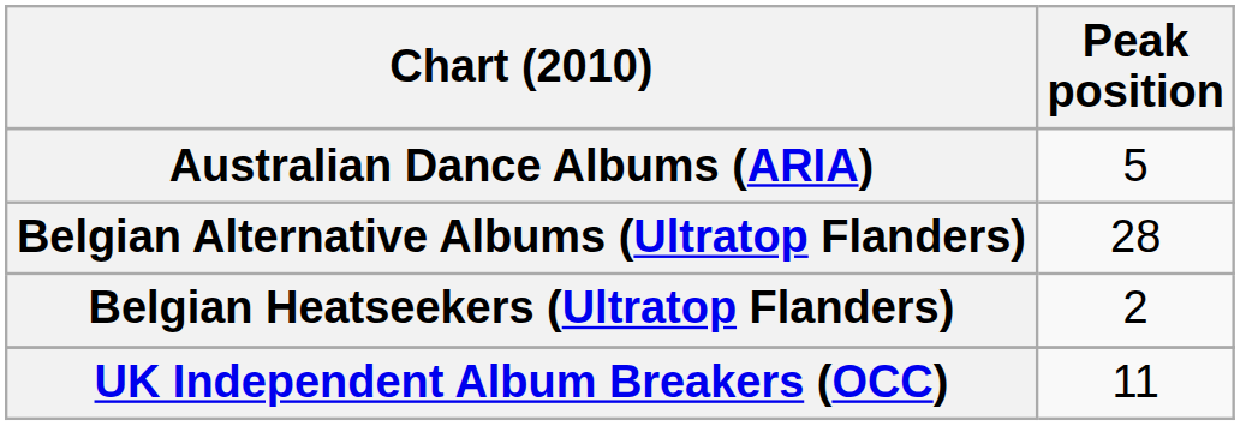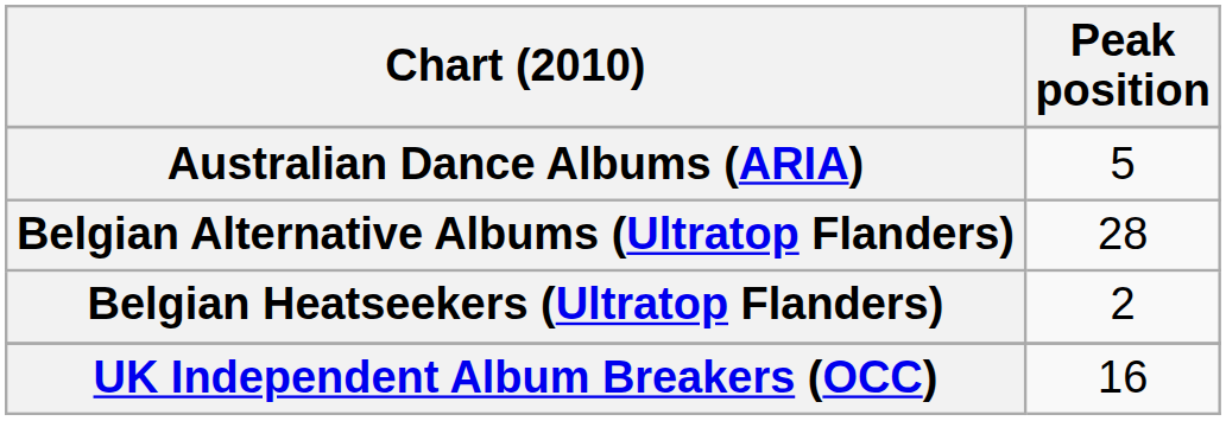 <table class="wikitable sortable plainrowheaders" style="text-align:center">
 <tr>
 <th scope="col">Chart (2010)</th>
 <th scope="col">Peak<br>position</th>
 </tr>
 <tr>
 </tr>
 <tr>
 <th scope="row">Australian Dance Albums (<a href='#'>ARIA</a>)</th>
 <td>5</td>
 </tr>
 <tr>
 <th scope="row">Belgian Alternative Albums (<a href='#'>Ultratop</a> Flanders)</th>
 <td>28</td>
 </tr>
 <tr>
 <th scope="row">Belgian Heatseekers (<a href='#'>Ultratop</a> Flanders)</th>
 <td>2</td>
 </tr>
 <tr>
 </tr>
 <tr>
 </tr>
 <tr>
 <th scope="row"><a href='#'>UK Independent Album Breakers</a> (<a href='#'>OCC</a>)</th>
-<td>11</td>
+<td>16</td>
 </tr>
 </table>
